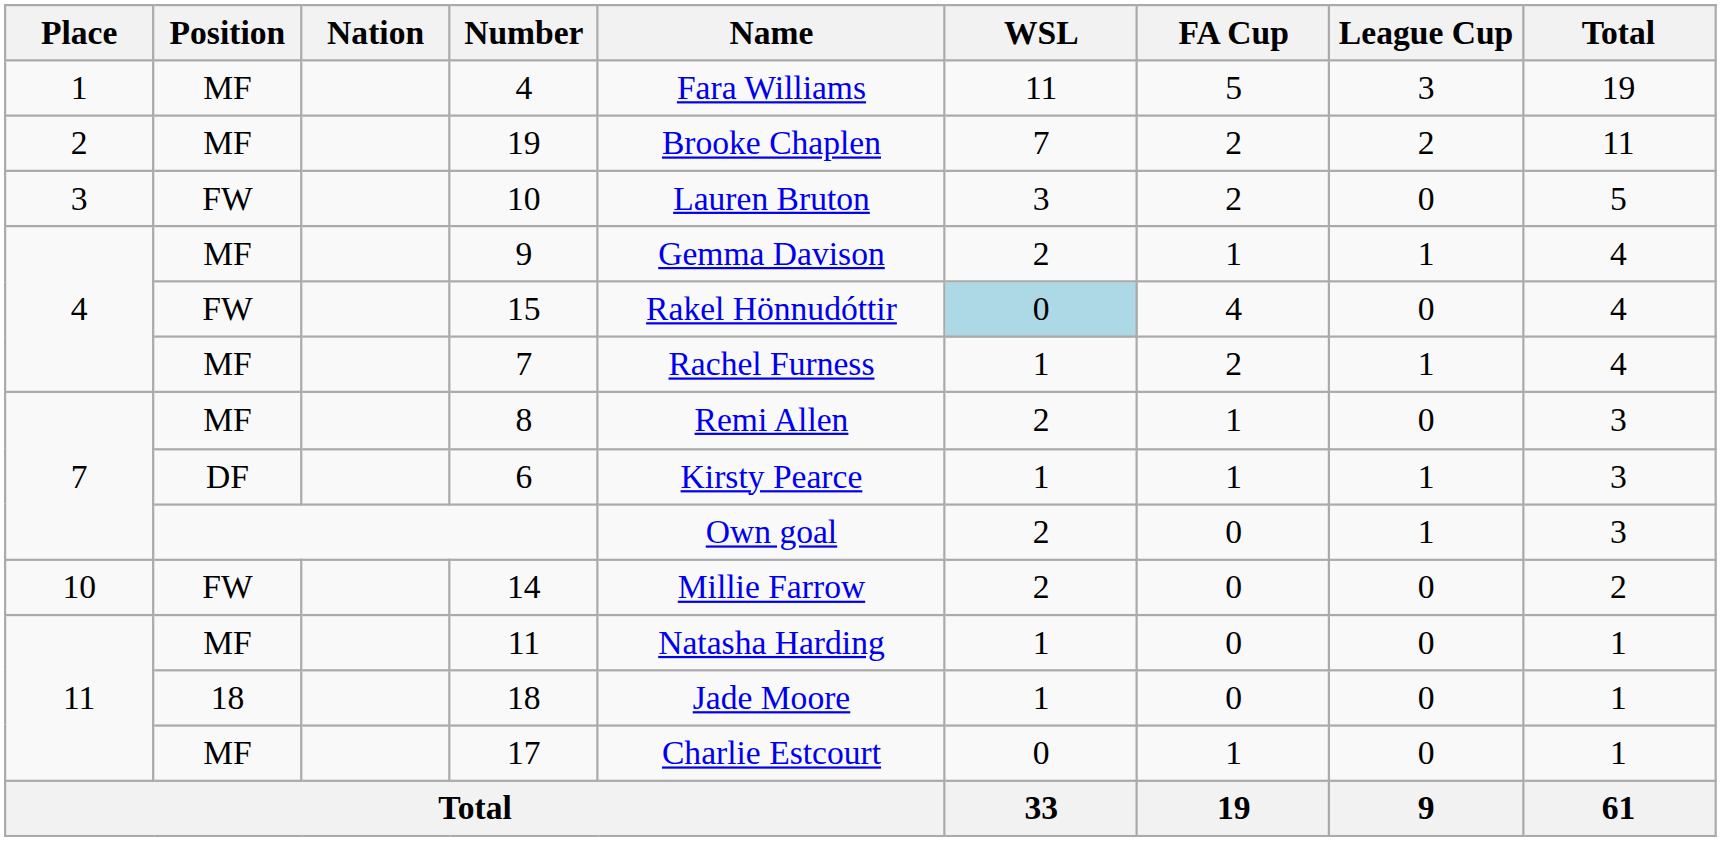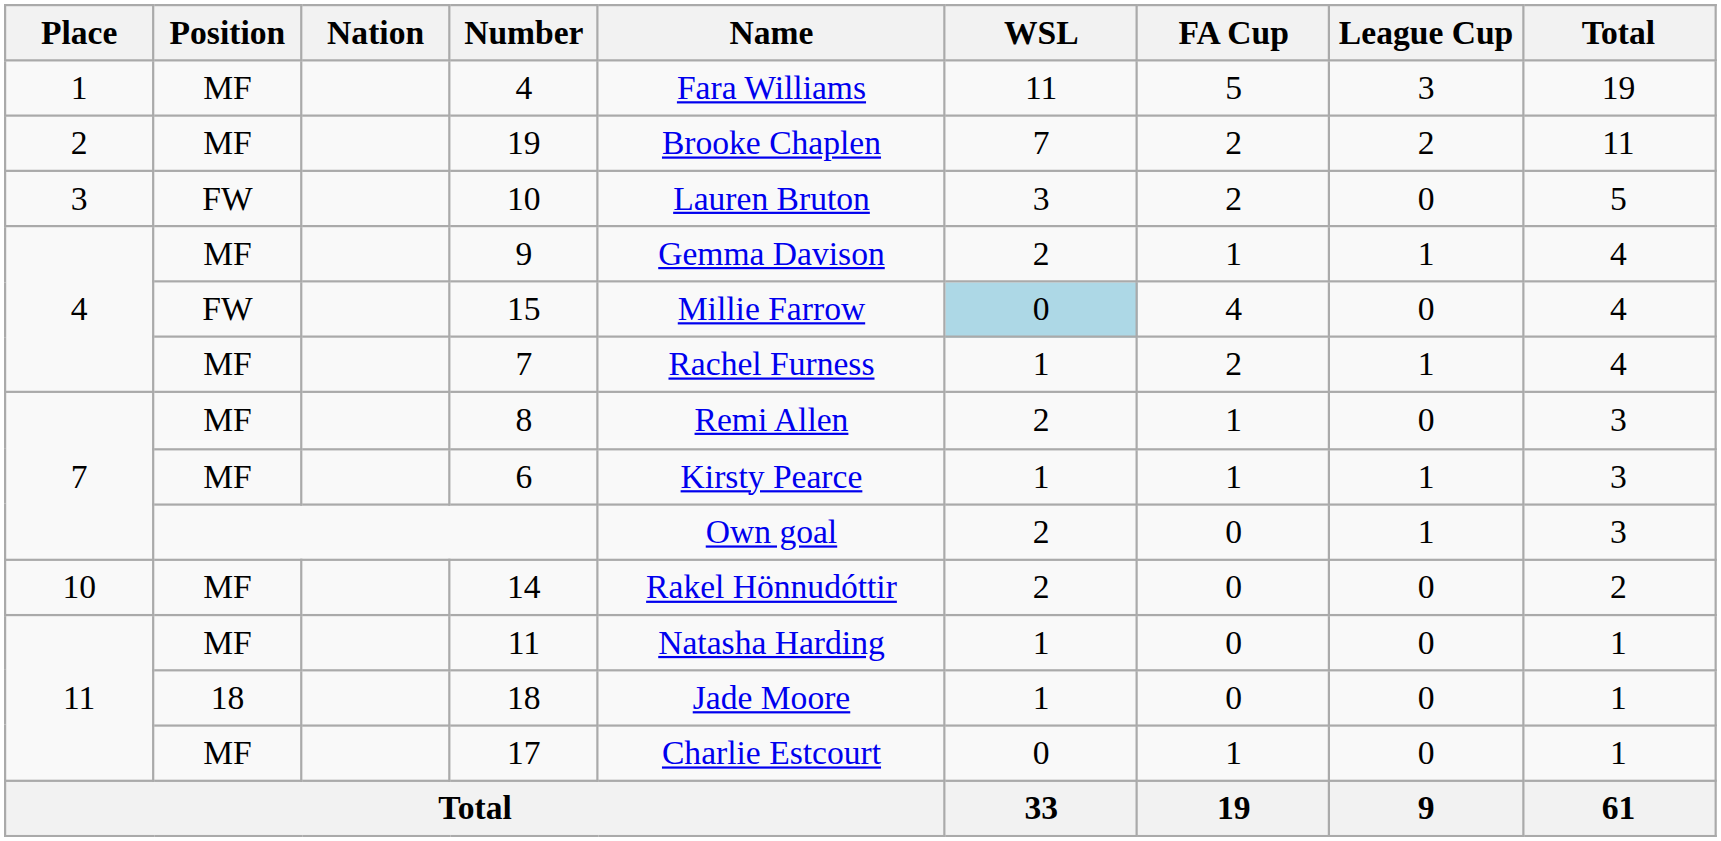 <table class="wikitable" style="font-size: 95%; text-align: center;">
 <tr>
 <th width=60>Place</th>
 <th width=60>Position</th>
 <th width=60>Nation</th>
 <th width=60>Number</th>
 <th width=150>Name</th>
 <th width=80>WSL</th>
 <th width=80>FA Cup</th>
 <th width=80>League Cup</th>
 <th width=80>Total</th>
 </tr>
 <tr>
 <td>1</td>
 <td>MF</td>
 <td></td>
 <td>4</td>
 <td><a href='#'>Fara Williams</a></td>
 <td>11</td>
 <td>5</td>
 <td>3</td>
 <td>19</td>
 </tr>
 <tr>
 <td>2</td>
 <td>MF</td>
 <td></td>
 <td>19</td>
 <td><a href='#'>Brooke Chaplen</a></td>
 <td>7</td>
 <td>2</td>
 <td>2</td>
 <td>11</td>
 </tr>
 <tr>
 <td>3</td>
 <td>FW</td>
 <td></td>
 <td>10</td>
 <td><a href='#'>Lauren Bruton</a></td>
 <td>3</td>
 <td>2</td>
 <td>0</td>
 <td>5</td>
 </tr>
 <tr>
 <td rowspan="3">4</td>
 <td>MF</td>
 <td></td>
 <td>9</td>
 <td><a href='#'>Gemma Davison</a></td>
 <td>2</td>
 <td>1</td>
 <td>1</td>
 <td>4</td>
 </tr>
 <tr>
 <td>FW</td>
 <td></td>
 <td>15</td>
-<td><a href='#'>Rakel Hönnudóttir</a></td>
+<td><a href='#'>Millie Farrow</a></td>
 <td style="background: lightblue;">0</td>
 <td>4</td>
 <td>0</td>
 <td>4</td>
 </tr>
 <tr>
 <td>MF</td>
 <td></td>
 <td>7</td>
 <td><a href='#'>Rachel Furness</a></td>
 <td>1</td>
 <td>2</td>
 <td>1</td>
 <td>4</td>
 </tr>
 <tr>
 <td rowspan="3">7</td>
 <td>MF</td>
 <td></td>
 <td>8</td>
 <td><a href='#'>Remi Allen</a></td>
 <td>2</td>
 <td>1</td>
 <td>0</td>
 <td>3</td>
 </tr>
 <tr>
-<td>DF</td>
+<td>MF</td>
 <td></td>
 <td>6</td>
 <td><a href='#'>Kirsty Pearce</a></td>
 <td>1</td>
 <td>1</td>
 <td>1</td>
 <td>3</td>
 </tr>
 <tr>
 <td colspan="3"></td>
 <td><a href='#'>Own goal</a></td>
 <td>2</td>
 <td>0</td>
 <td>1</td>
 <td>3</td>
 </tr>
 <tr>
 <td>10</td>
-<td>FW</td>
+<td>MF</td>
 <td></td>
 <td>14</td>
-<td><a href='#'>Millie Farrow</a></td>
+<td><a href='#'>Rakel Hönnudóttir</a></td>
 <td>2</td>
 <td>0</td>
 <td>0</td>
 <td>2</td>
 </tr>
 <tr>
 <td rowspan="3">11</td>
 <td>MF</td>
 <td></td>
 <td>11</td>
 <td><a href='#'>Natasha Harding</a></td>
 <td>1</td>
 <td>0</td>
 <td>0</td>
 <td>1</td>
 </tr>
 <tr>
 <td>18</td>
 <td></td>
 <td>18</td>
 <td><a href='#'>Jade Moore</a></td>
 <td>1</td>
 <td>0</td>
 <td>0</td>
 <td>1</td>
 </tr>
 <tr>
 <td>MF</td>
 <td></td>
 <td>17</td>
 <td><a href='#'>Charlie Estcourt</a></td>
 <td>0</td>
 <td>1</td>
 <td>0</td>
 <td>1</td>
 </tr>
 <tr>
 <th colspan=5>Total</th>
 <th>33</th>
 <th>19</th>
 <th>9</th>
 <th>61</th>
 </tr>
 </table>
